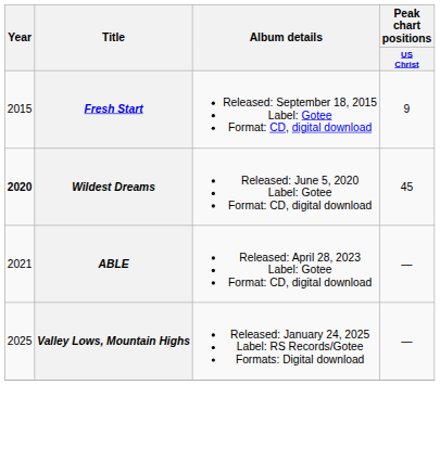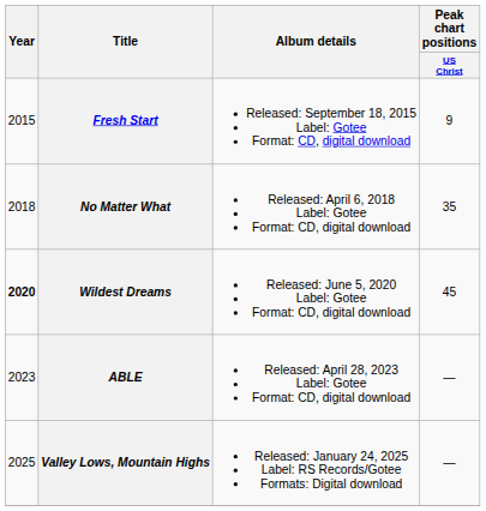 <table class="wikitable" style="text-align:center;">
 <tr>
 <th rowspan="2">Year</th>
 <th rowspan="2">Title</th>
 <th rowspan="2">Album details</th>
 <th colspan="1">Peak chart positions</th>
 </tr>
 <tr style="font-size:smaller;">
 <th style="width:3em; font-size:90%"><a href='#'>US<br>Christ</a><br></th>
 </tr>
 <tr>
 <td>2015</td>
 <th scope="row"><em><a href='#'>Fresh Start</a></em></th>
 <td><br><ul><li>Released: September 18, 2015</li><li>Label: <a href='#'>Gotee</a></li><li>Format: <a href='#'>CD</a>, <a href='#'>digital download</a></li></ul></td>
 <td>9</td>
 </tr>
 <tr>
+<td>2018</td>
+<th scope="row"><em>No Matter What</em></th>
+<td><br><ul><li>Released: April 6, 2018</li><li>Label: Gotee</li><li>Format: CD, digital download</li></ul></td>
+<td>35</td>
+</tr>
+<tr>
 <td><strong>2020</strong></td>
 <th scope="row"><em>Wildest Dreams</em></th>
 <td><br><ul><li>Released: June 5, 2020</li><li>Label: Gotee</li><li>Format: CD, digital download</li></ul></td>
 <td>45</td>
 </tr>
 <tr>
-<td>2021</td>
+<td>2023</td>
 <th scope="row"><em>ABLE</em></th>
 <td><br><ul><li>Released: April 28, 2023</li><li>Label: Gotee</li><li>Format: CD, digital download</li></ul></td>
 <td>—</td>
 </tr>
 <tr>
 <td>2025</td>
 <th><em>Valley Lows, Mountain Highs</em></th>
 <td><br><ul><li>Released: January 24, 2025</li><li>Label: RS Records/Gotee</li><li>Formats: Digital download</li></ul></td>
 <td>—</td>
 </tr>
 <tr>
 </tr>
 </table>
